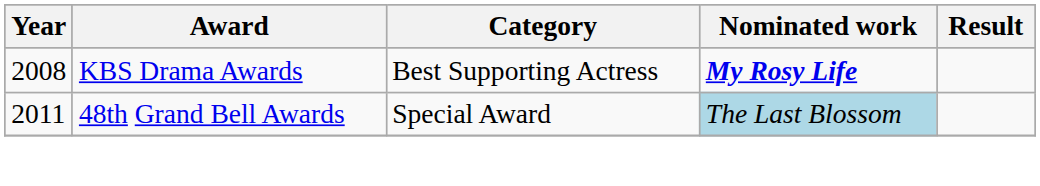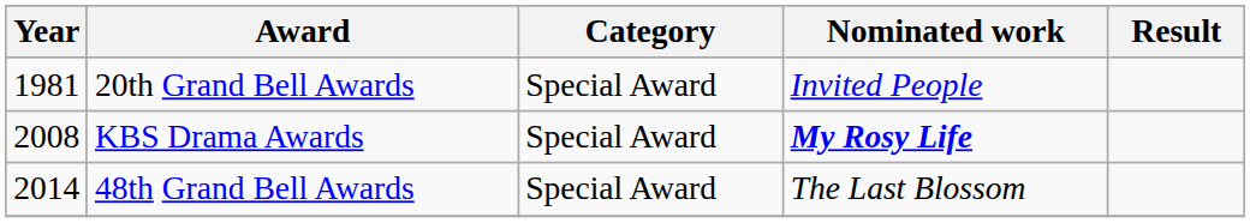 <table class="wikitable" style="width:600px">
 <tr>
 <th width=10>Year</th>
 <th>Award</th>
 <th>Category</th>
 <th>Nominated work</th>
 <th>Result</th>
 </tr>
 <tr>
+<td>1981</td>
+<td>20th <a href='#'>Grand Bell Awards</a></td>
+<td>Special Award</td>
+<td><em><a href='#'>Invited People</a></em></td>
+<td></td>
+</tr>
+<tr>
 <td>2008</td>
 <td><a href='#'>KBS Drama Awards</a></td>
-<td>Best Supporting Actress</td>
+<td>Special Award</td>
 <td><strong><em><a href='#'>My Rosy Life</a></em></strong></td>
 <td></td>
 </tr>
 <tr>
-<td>2011</td>
+<td>2014</td>
 <td><a href='#'>48th</a> <a href='#'>Grand Bell Awards</a></td>
 <td>Special Award</td>
-<td style="background: lightblue;"><em>The Last Blossom</em></td>
+<td><em>The Last Blossom</em></td>
 <td></td>
 </tr>
 <tr>
 </tr>
 </table>
